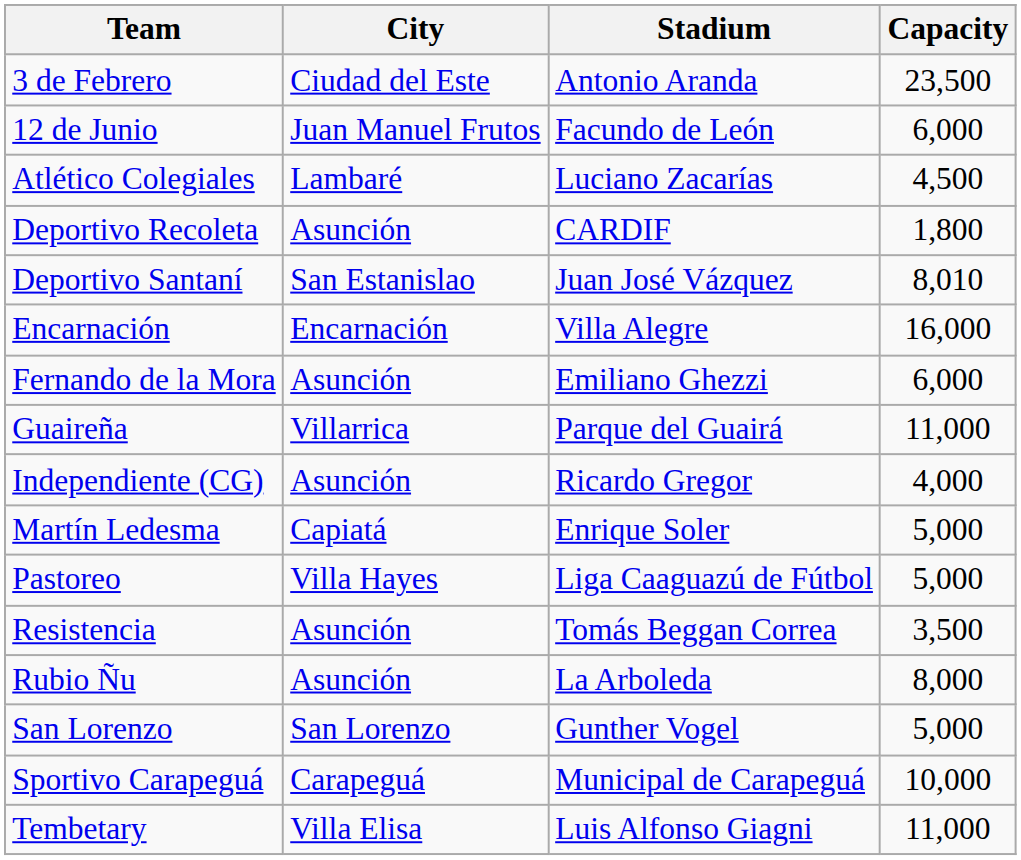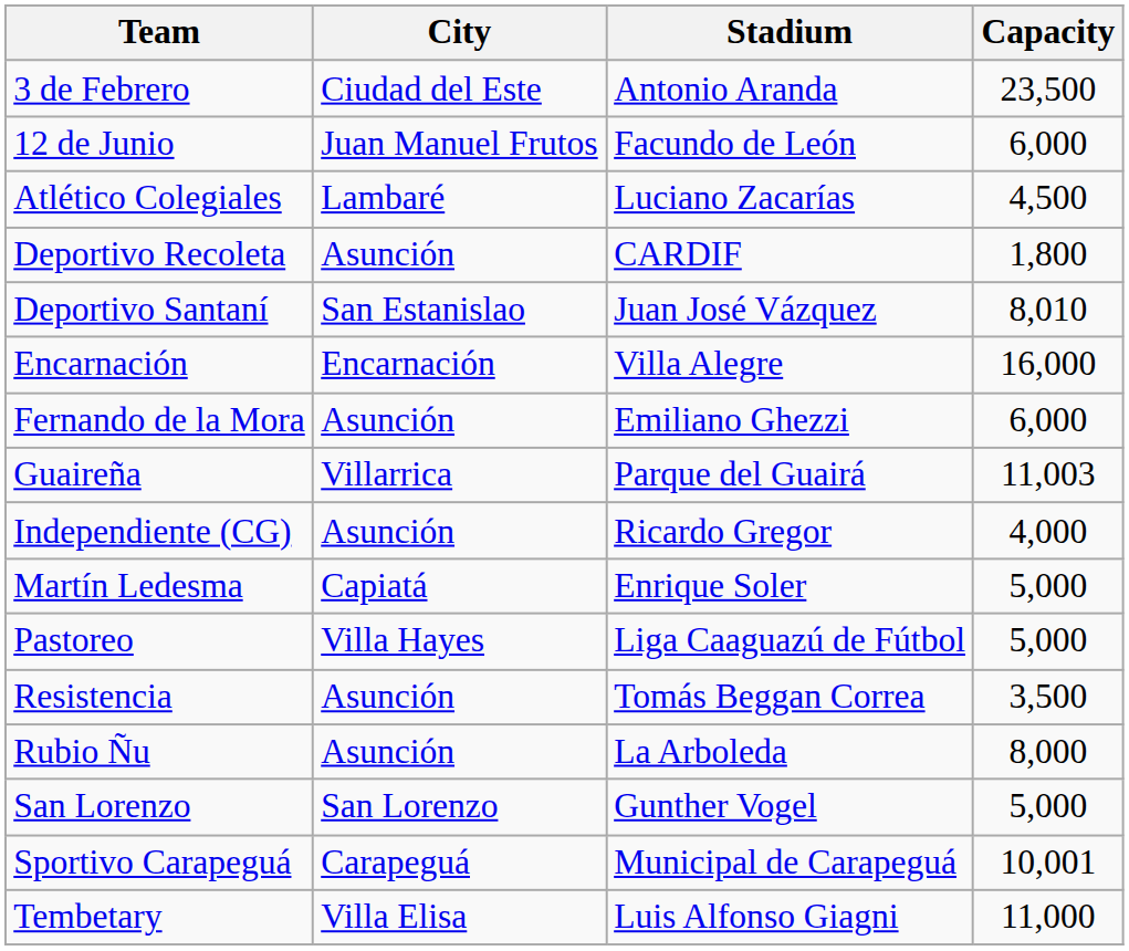 <table class="wikitable sortable">
 <tr>
 <th>Team</th>
 <th>City</th>
 <th>Stadium</th>
 <th>Capacity</th>
 </tr>
 <tr>
 <td><a href='#'>3 de Febrero</a></td>
 <td><a href='#'>Ciudad del Este</a></td>
 <td><a href='#'>Antonio Aranda</a></td>
 <td align="center">23,500</td>
 </tr>
 <tr>
 <td><a href='#'>12 de Junio</a></td>
 <td><a href='#'>Juan Manuel Frutos</a></td>
 <td><a href='#'>Facundo de León</a></td>
 <td align="center">6,000</td>
 </tr>
 <tr>
 <td><a href='#'>Atlético Colegiales</a></td>
 <td><a href='#'>Lambaré</a></td>
 <td><a href='#'>Luciano Zacarías</a></td>
 <td align="center">4,500</td>
 </tr>
 <tr>
 <td><a href='#'>Deportivo Recoleta</a></td>
 <td><a href='#'>Asunción</a></td>
 <td><a href='#'>CARDIF</a></td>
 <td align="center">1,800</td>
 </tr>
 <tr>
 <td><a href='#'>Deportivo Santaní</a></td>
 <td><a href='#'>San Estanislao</a></td>
 <td><a href='#'>Juan José Vázquez</a></td>
 <td align="center">8,010</td>
 </tr>
 <tr>
 <td><a href='#'>Encarnación</a></td>
 <td><a href='#'>Encarnación</a></td>
 <td><a href='#'>Villa Alegre</a></td>
 <td align="center">16,000</td>
 </tr>
 <tr>
 <td><a href='#'>Fernando de la Mora</a></td>
 <td><a href='#'>Asunción</a></td>
 <td><a href='#'>Emiliano Ghezzi</a></td>
 <td align="center">6,000</td>
 </tr>
 <tr>
 <td><a href='#'>Guaireña</a></td>
 <td><a href='#'>Villarrica</a></td>
 <td><a href='#'>Parque del Guairá</a></td>
-<td align="center">11,000</td>
+<td align="center">11,003</td>
 </tr>
 <tr>
 <td><a href='#'>Independiente (CG)</a></td>
 <td><a href='#'>Asunción</a></td>
 <td><a href='#'>Ricardo Gregor</a></td>
 <td align="center">4,000</td>
 </tr>
 <tr>
 <td><a href='#'>Martín Ledesma</a></td>
 <td><a href='#'>Capiatá</a></td>
 <td><a href='#'>Enrique Soler</a></td>
 <td align="center">5,000</td>
 </tr>
 <tr>
 <td><a href='#'>Pastoreo</a></td>
 <td><a href='#'>Villa Hayes</a></td>
 <td><a href='#'>Liga Caaguazú de Fútbol</a></td>
 <td align="center">5,000</td>
 </tr>
 <tr>
 <td><a href='#'>Resistencia</a></td>
 <td><a href='#'>Asunción</a></td>
 <td><a href='#'>Tomás Beggan Correa</a></td>
 <td align="center">3,500</td>
 </tr>
 <tr>
 <td><a href='#'>Rubio Ñu</a></td>
 <td><a href='#'>Asunción</a></td>
 <td><a href='#'>La Arboleda</a></td>
 <td align="center">8,000</td>
 </tr>
 <tr>
 <td><a href='#'>San Lorenzo</a></td>
 <td><a href='#'>San Lorenzo</a></td>
 <td><a href='#'>Gunther Vogel</a></td>
 <td align="center">5,000</td>
 </tr>
 <tr>
 <td><a href='#'>Sportivo Carapeguá</a></td>
 <td><a href='#'>Carapeguá</a></td>
 <td><a href='#'>Municipal de Carapeguá</a></td>
-<td align="center">10,000</td>
+<td align="center">10,001</td>
 </tr>
 <tr>
 <td><a href='#'>Tembetary</a></td>
 <td><a href='#'>Villa Elisa</a></td>
 <td><a href='#'>Luis Alfonso Giagni</a></td>
 <td align="center">11,000</td>
 </tr>
 </table>
